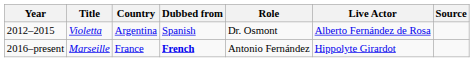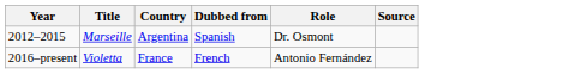 <table class="wikitable sortable plainrowheaders" style="width=95%;  font-size: 95%;">
 <tr>
 <th>Year </th>
 <th>Title</th>
 <th>Country</th>
 <th>Dubbed from</th>
 <th class="unsortable">Role </th>
-<th class="unsortable">Live Actor</th>
 <th class="unsortable">Source</th>
 </tr>
 <tr>
 <td>2012–2015</td>
-<td><em><a href='#'>Violetta</a></em></td>
+<td><em><a href='#'>Marseille</a></em></td>
 <td><a href='#'>Argentina</a></td>
 <td><a href='#'>Spanish</a></td>
 <td>Dr. Osmont</td>
-<td><a href='#'>Alberto Fernández de Rosa</a></td>
 <td></td>
 </tr>
 <tr>
 <td>2016–present</td>
-<td><em><a href='#'>Marseille</a></em></td>
+<td><em><a href='#'>Violetta</a></em></td>
 <td><a href='#'>France</a></td>
-<td><strong><a href='#'>French</a></strong></td>
+<td><a href='#'>French</a></td>
 <td>Antonio Fernández</td>
-<td><a href='#'>Hippolyte Girardot</a></td>
 <td></td>
 </tr>
 </table>
